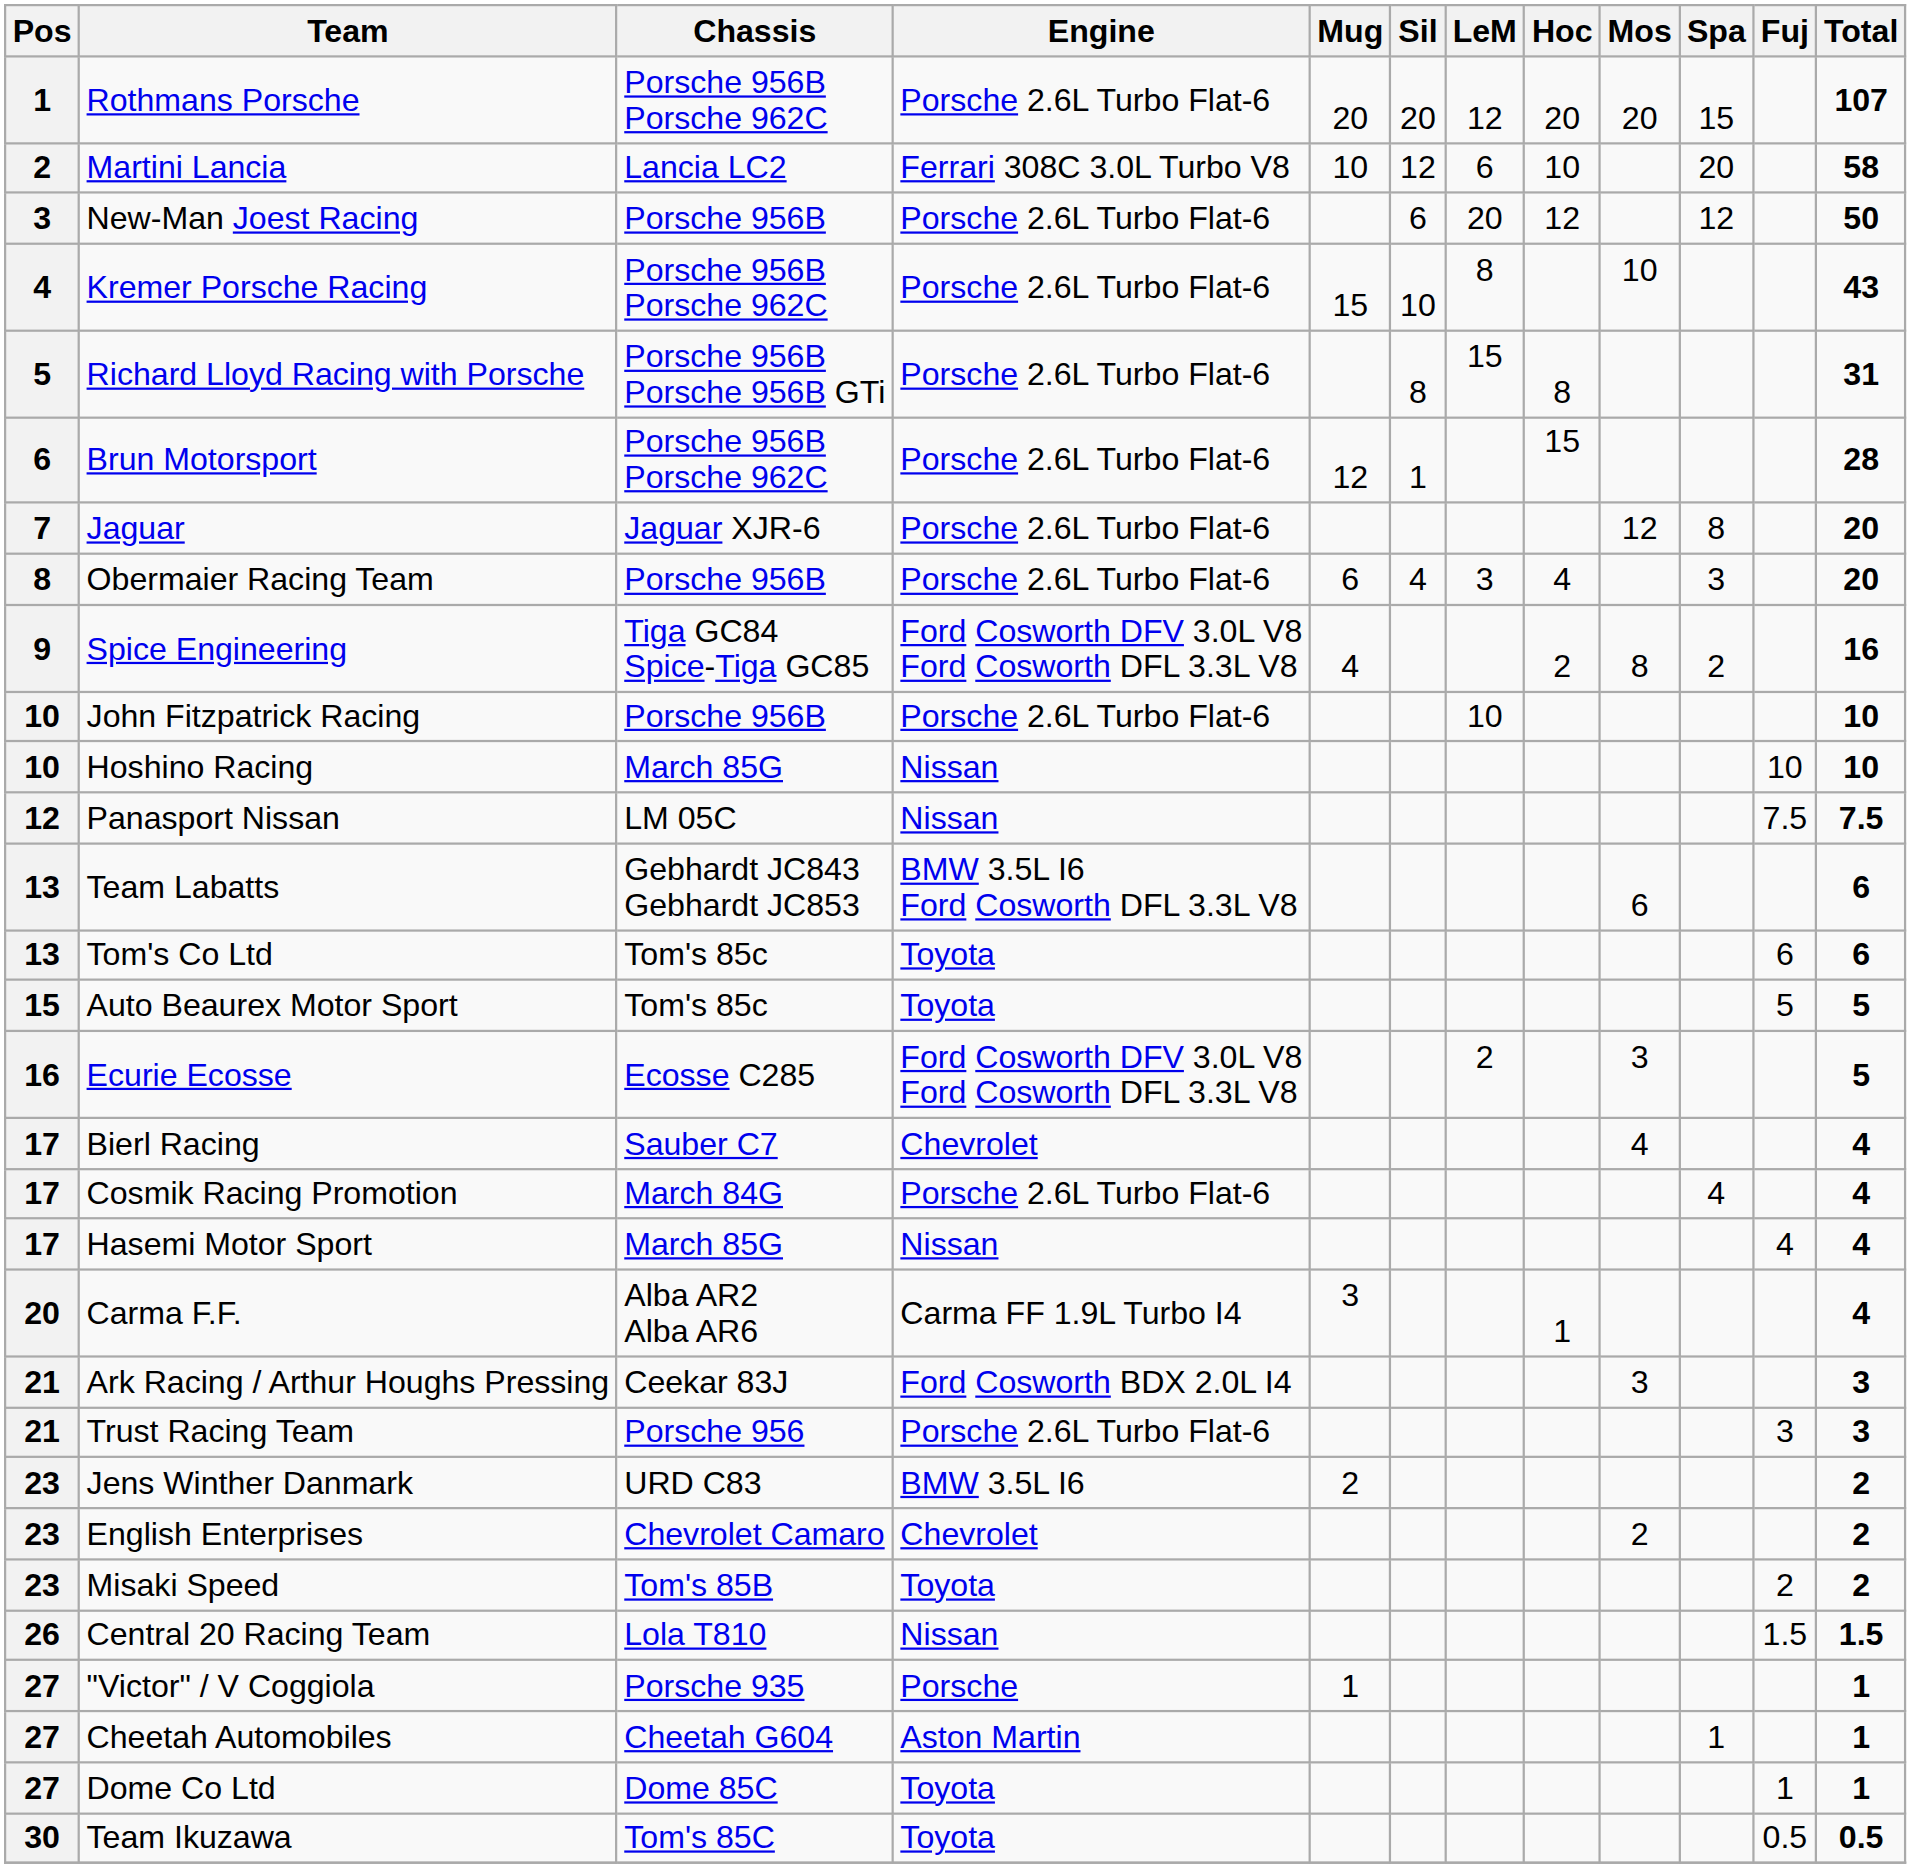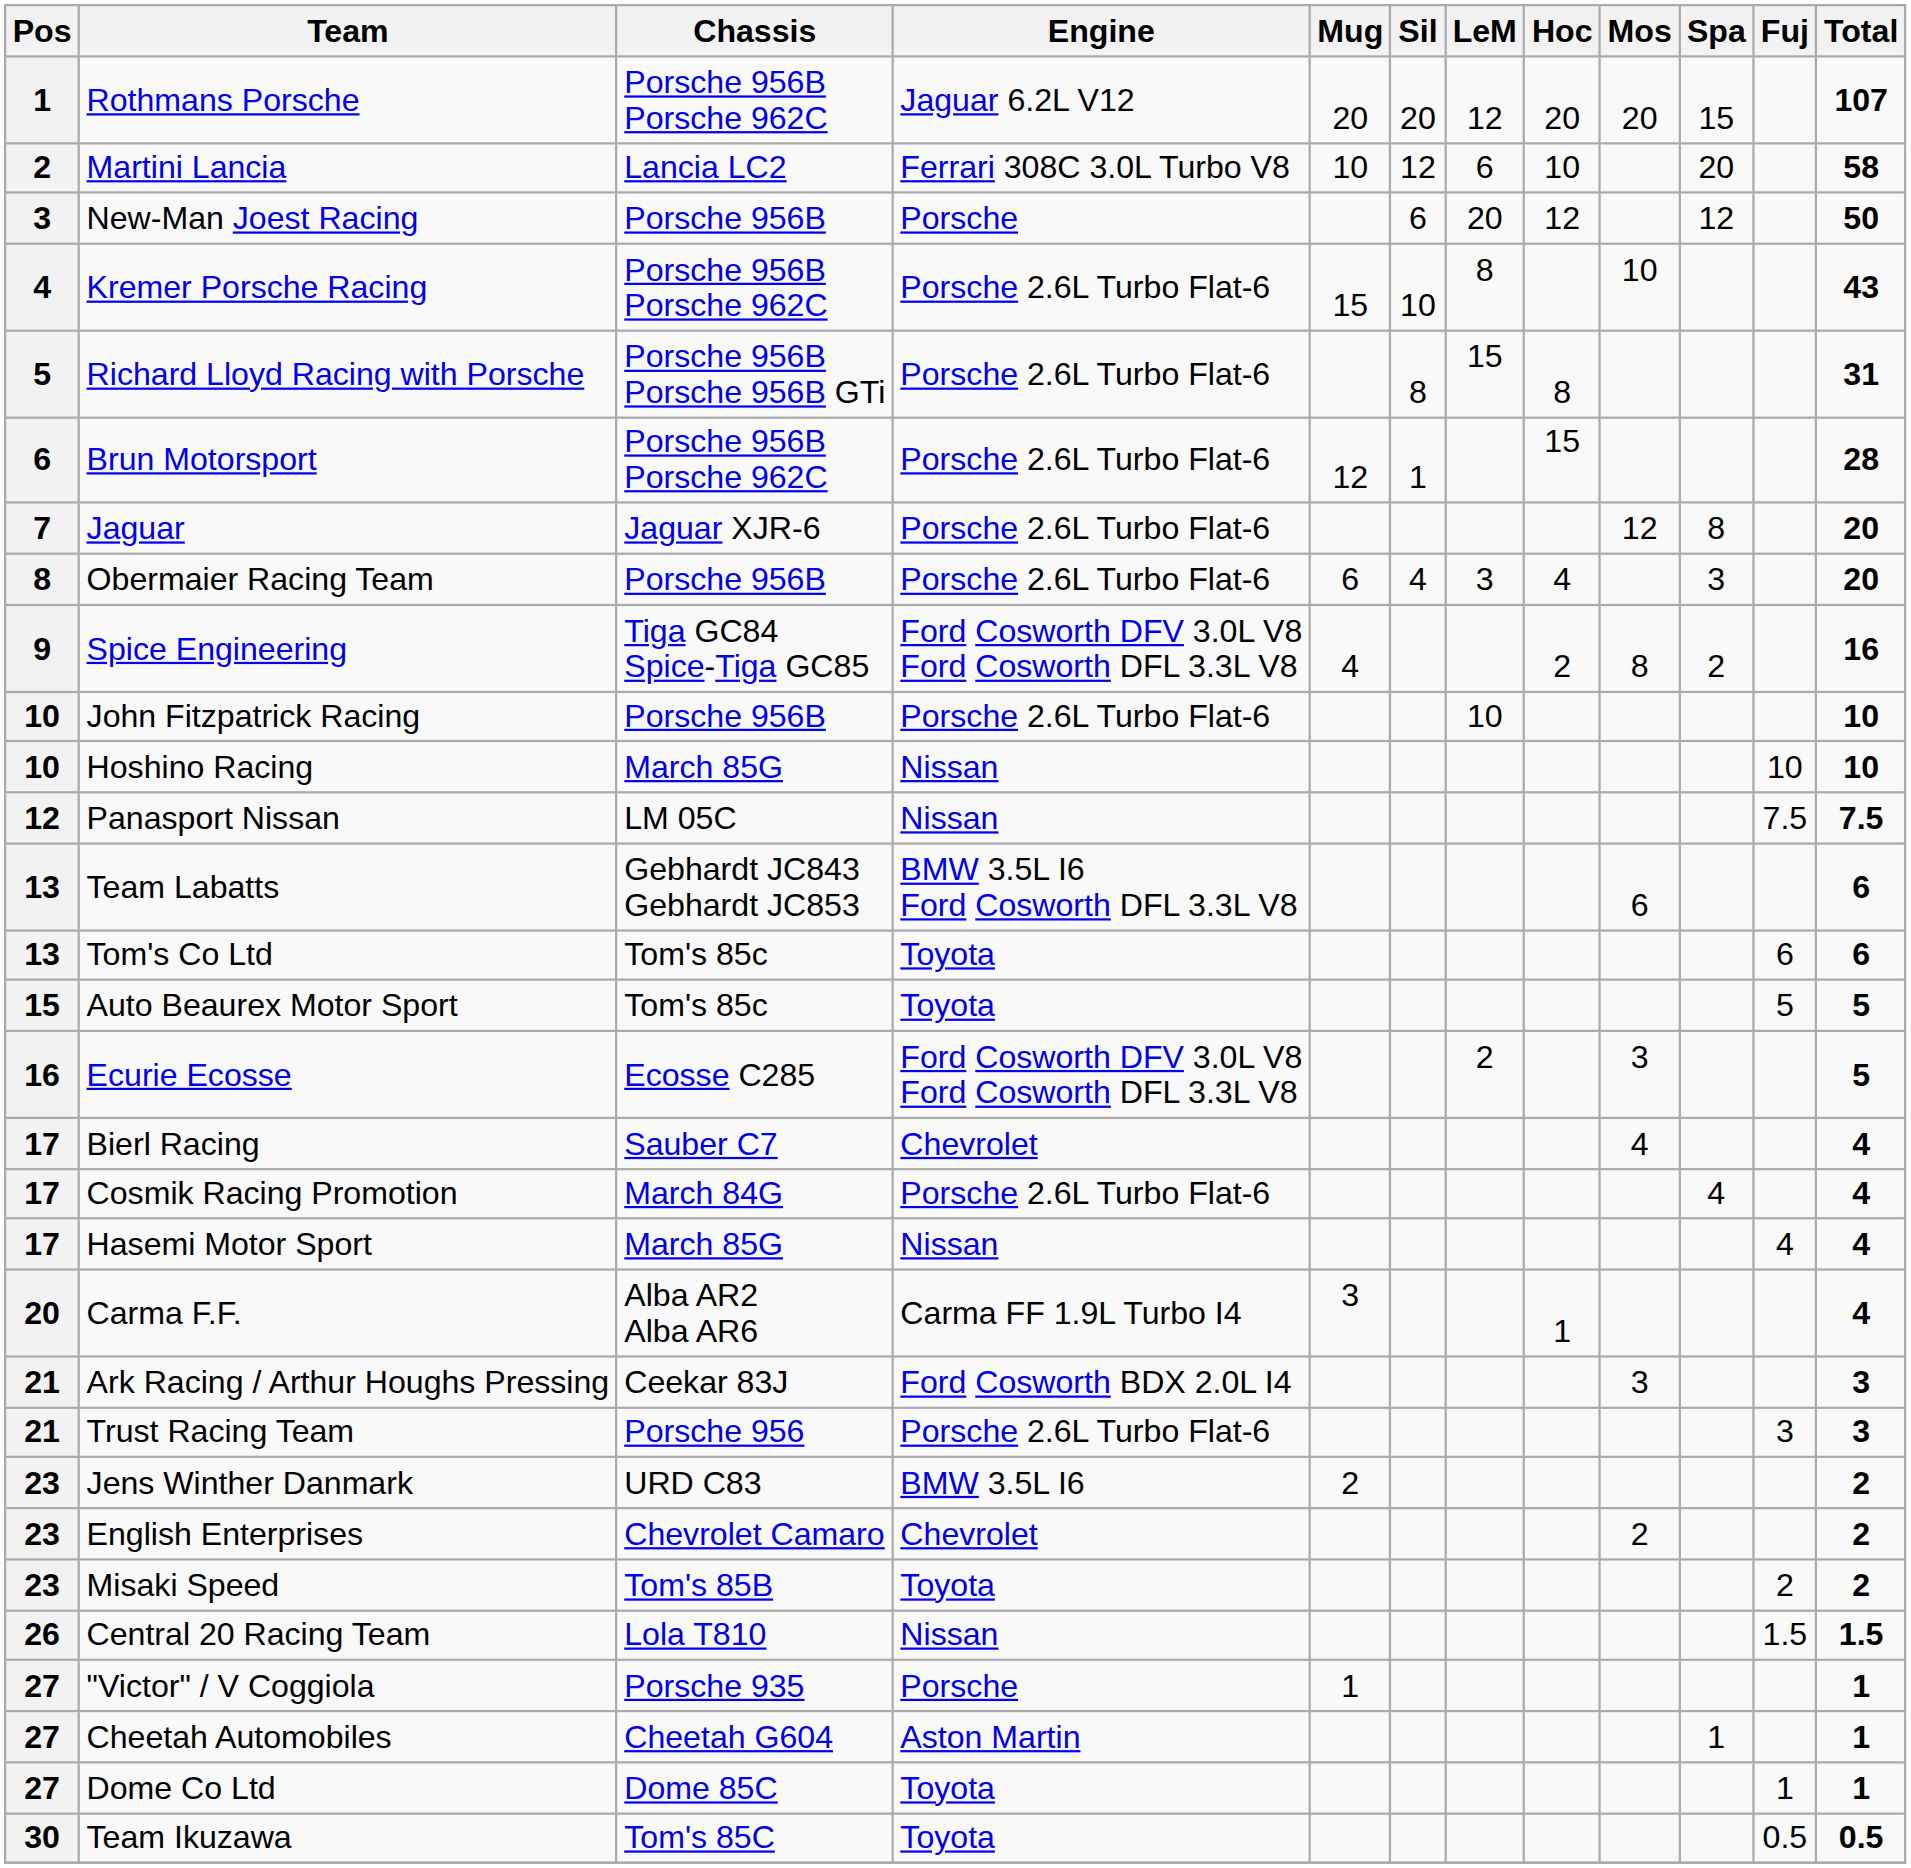 <table class="wikitable" style="font-size: 90%;">
 <tr>
 <th>Pos</th>
 <th>Team</th>
 <th>Chassis</th>
 <th>Engine</th>
 <th>Mug</th>
 <th>Sil</th>
 <th>LeM</th>
 <th>Hoc</th>
 <th>Mos</th>
 <th>Spa</th>
 <th>Fuj</th>
 <th>Total</th>
 </tr>
 <tr>
 <th>1</th>
 <td> <a href='#'>Rothmans Porsche</a></td>
 <td><a href='#'>Porsche 956B</a><br><a href='#'>Porsche 962C</a></td>
-<td><a href='#'>Porsche</a> 2.6L Turbo Flat-6</td>
+<td><a href='#'>Jaguar</a> 6.2L V12</td>
 <td align=center><br>20</td>
 <td align=center><br>20</td>
 <td align=center><br>12</td>
 <td align=center><br>20</td>
 <td align=center><br>20</td>
 <td align=center><br>15</td>
 <td></td>
 <td align=center><strong>107</strong></td>
 </tr>
 <tr>
 <th>2</th>
 <td> <a href='#'>Martini Lancia</a></td>
 <td><a href='#'>Lancia LC2</a></td>
 <td><a href='#'>Ferrari</a> 308C 3.0L Turbo V8</td>
 <td align=center>10</td>
 <td align=center>12</td>
 <td align=center>6</td>
 <td align=center>10</td>
 <td></td>
 <td align=center>20</td>
 <td></td>
 <td align=center><strong>58</strong></td>
 </tr>
 <tr>
 <th>3</th>
 <td> New-Man <a href='#'>Joest Racing</a></td>
 <td><a href='#'>Porsche 956B</a></td>
-<td><a href='#'>Porsche</a> 2.6L Turbo Flat-6</td>
+<td><a href='#'>Porsche</a></td>
 <td></td>
 <td align=center>6</td>
 <td align=center>20</td>
 <td align=center>12</td>
 <td></td>
 <td align=center>12</td>
 <td></td>
 <td align=center><strong>50</strong></td>
 </tr>
 <tr>
 <th>4</th>
 <td> <a href='#'>Kremer Porsche Racing</a></td>
 <td><a href='#'>Porsche 956B</a><br><a href='#'>Porsche 962C</a></td>
 <td><a href='#'>Porsche</a> 2.6L Turbo Flat-6</td>
 <td align=center><br>15</td>
 <td align=center><br>10</td>
 <td align=center>8<br><br></td>
 <td></td>
 <td align=center>10<br><br></td>
 <td></td>
 <td></td>
 <td align=center><strong>43</strong></td>
 </tr>
 <tr>
 <th>5</th>
 <td> <a href='#'>Richard Lloyd Racing with Porsche</a></td>
 <td><a href='#'>Porsche 956B</a><br><a href='#'>Porsche 956B</a> GTi</td>
 <td><a href='#'>Porsche</a> 2.6L Turbo Flat-6</td>
 <td></td>
 <td align=center><br>8</td>
 <td align=center>15<br><br></td>
 <td align=center><br>8</td>
 <td></td>
 <td></td>
 <td></td>
 <td align=center><strong>31</strong></td>
 </tr>
 <tr>
 <th>6</th>
 <td> <a href='#'>Brun Motorsport</a></td>
 <td><a href='#'>Porsche 956B</a><br><a href='#'>Porsche 962C</a></td>
 <td><a href='#'>Porsche</a> 2.6L Turbo Flat-6</td>
 <td align=center><br>12</td>
 <td align=center><br>1</td>
 <td></td>
 <td align=center>15<br><br></td>
 <td></td>
 <td></td>
 <td></td>
 <td align=center><strong>28</strong></td>
 </tr>
 <tr>
 <th>7</th>
 <td> <a href='#'>Jaguar</a></td>
 <td><a href='#'>Jaguar</a> XJR-6</td>
 <td><a href='#'>Porsche</a> 2.6L Turbo Flat-6</td>
 <td></td>
 <td></td>
 <td></td>
 <td></td>
 <td align=center>12</td>
 <td align=center>8</td>
 <td></td>
 <td align=center><strong>20</strong></td>
 </tr>
 <tr>
 <th>8</th>
 <td> Obermaier Racing Team</td>
 <td><a href='#'>Porsche 956B</a></td>
 <td><a href='#'>Porsche</a> 2.6L Turbo Flat-6</td>
 <td align=center>6</td>
 <td align=center>4</td>
 <td align=center>3</td>
 <td align=center>4</td>
 <td></td>
 <td align=center>3</td>
 <td></td>
 <td align=center><strong>20</strong></td>
 </tr>
 <tr>
 <th>9</th>
 <td> <a href='#'>Spice Engineering</a></td>
 <td><a href='#'>Tiga</a> GC84<br><a href='#'>Spice</a>-<a href='#'>Tiga</a> GC85</td>
 <td><a href='#'>Ford</a> <a href='#'>Cosworth DFV</a> 3.0L V8<br><a href='#'>Ford</a> <a href='#'>Cosworth</a> DFL 3.3L V8</td>
 <td align=center><br>4</td>
 <td></td>
 <td></td>
 <td align=center><br>2</td>
 <td align=center><br>8</td>
 <td align=center><br>2</td>
 <td></td>
 <td align=center><strong>16</strong></td>
 </tr>
 <tr>
 <th>10</th>
 <td> John Fitzpatrick Racing</td>
 <td><a href='#'>Porsche 956B</a></td>
 <td><a href='#'>Porsche</a> 2.6L Turbo Flat-6</td>
 <td></td>
 <td></td>
 <td align=center>10</td>
 <td></td>
 <td></td>
 <td></td>
 <td></td>
 <td align=center><strong>10</strong></td>
 </tr>
 <tr>
 <th>10</th>
 <td> Hoshino Racing</td>
 <td><a href='#'>March 85G</a></td>
 <td><a href='#'>Nissan</a></td>
 <td></td>
 <td></td>
 <td></td>
 <td></td>
 <td></td>
 <td></td>
 <td align=center>10</td>
 <td align=center><strong>10</strong></td>
 </tr>
 <tr>
 <th>12</th>
 <td> Panasport Nissan</td>
 <td>LM 05C</td>
 <td><a href='#'>Nissan</a></td>
 <td></td>
 <td></td>
 <td></td>
 <td></td>
 <td></td>
 <td></td>
 <td align=center>7.5</td>
 <td align=center><strong>7.5</strong></td>
 </tr>
 <tr>
 <th>13</th>
 <td> Team Labatts</td>
 <td>Gebhardt JC843<br>Gebhardt JC853</td>
 <td><a href='#'>BMW</a> 3.5L I6<br><a href='#'>Ford</a> <a href='#'>Cosworth</a> DFL 3.3L V8</td>
 <td></td>
 <td></td>
 <td></td>
 <td></td>
 <td align=center><br>6</td>
 <td></td>
 <td></td>
 <td align=center><strong>6</strong></td>
 </tr>
 <tr>
 <th>13</th>
 <td> Tom's Co Ltd</td>
 <td>Tom's 85c</td>
 <td><a href='#'>Toyota</a></td>
 <td></td>
 <td></td>
 <td></td>
 <td></td>
 <td></td>
 <td></td>
 <td align=center>6</td>
 <td align=center><strong>6</strong></td>
 </tr>
 <tr>
 <th>15</th>
 <td>Auto Beaurex Motor Sport</td>
 <td>Tom's 85c</td>
 <td><a href='#'>Toyota</a></td>
 <td></td>
 <td></td>
 <td></td>
 <td></td>
 <td></td>
 <td></td>
 <td align=center>5</td>
 <td align=center><strong>5</strong></td>
 </tr>
 <tr>
 <th>16</th>
 <td> <a href='#'>Ecurie Ecosse</a></td>
 <td><a href='#'>Ecosse</a> C285</td>
 <td><a href='#'>Ford</a> <a href='#'>Cosworth DFV</a> 3.0L V8<br><a href='#'>Ford</a> <a href='#'>Cosworth</a> DFL 3.3L V8</td>
 <td></td>
 <td></td>
 <td align=center>2<br><br></td>
 <td></td>
 <td align=center>3<br><br></td>
 <td></td>
 <td></td>
 <td align=center><strong>5</strong></td>
 </tr>
 <tr>
 <th>17</th>
 <td>Bierl Racing</td>
 <td><a href='#'>Sauber C7</a></td>
 <td><a href='#'>Chevrolet</a></td>
 <td></td>
 <td></td>
 <td></td>
 <td></td>
 <td align=center>4</td>
 <td></td>
 <td></td>
 <td align=center><strong>4</strong></td>
 </tr>
 <tr>
 <th>17</th>
 <td>Cosmik Racing Promotion</td>
 <td><a href='#'>March 84G</a></td>
 <td><a href='#'>Porsche</a> 2.6L Turbo Flat-6</td>
 <td></td>
 <td></td>
 <td></td>
 <td></td>
 <td></td>
 <td align=center>4</td>
 <td></td>
 <td align=center><strong>4</strong></td>
 </tr>
 <tr>
 <th>17</th>
 <td>Hasemi Motor Sport</td>
 <td><a href='#'>March 85G</a></td>
 <td><a href='#'>Nissan</a></td>
 <td></td>
 <td></td>
 <td></td>
 <td></td>
 <td></td>
 <td></td>
 <td align=center>4</td>
 <td align=center><strong>4</strong></td>
 </tr>
 <tr>
 <th>20</th>
 <td> Carma F.F.</td>
 <td>Alba AR2<br>Alba AR6</td>
 <td>Carma FF 1.9L Turbo I4</td>
 <td align=center>3<br><br></td>
 <td></td>
 <td></td>
 <td align=center><br>1</td>
 <td></td>
 <td></td>
 <td></td>
 <td align=center><strong>4</strong></td>
 </tr>
 <tr>
 <th>21</th>
 <td> Ark Racing / Arthur Houghs Pressing</td>
 <td>Ceekar 83J</td>
 <td><a href='#'>Ford</a> <a href='#'>Cosworth</a> BDX 2.0L I4</td>
 <td></td>
 <td></td>
 <td></td>
 <td></td>
 <td align=center>3</td>
 <td></td>
 <td></td>
 <td align=center><strong>3</strong></td>
 </tr>
 <tr>
 <th>21</th>
 <td> Trust Racing Team</td>
 <td><a href='#'>Porsche 956</a></td>
 <td><a href='#'>Porsche</a> 2.6L Turbo Flat-6</td>
 <td></td>
 <td></td>
 <td></td>
 <td></td>
 <td></td>
 <td></td>
 <td align=center>3</td>
 <td align=center><strong>3</strong></td>
 </tr>
 <tr>
 <th>23</th>
 <td> Jens Winther Danmark</td>
 <td>URD C83</td>
 <td><a href='#'>BMW</a> 3.5L I6</td>
 <td align=center>2</td>
 <td></td>
 <td></td>
 <td></td>
 <td></td>
 <td></td>
 <td></td>
 <td align=center><strong>2</strong></td>
 </tr>
 <tr>
 <th>23</th>
 <td>English Enterprises</td>
 <td><a href='#'>Chevrolet Camaro</a></td>
 <td><a href='#'>Chevrolet</a></td>
 <td></td>
 <td></td>
 <td></td>
 <td></td>
 <td align=center>2</td>
 <td></td>
 <td></td>
 <td align=center><strong>2</strong></td>
 </tr>
 <tr>
 <th>23</th>
 <td>Misaki Speed</td>
 <td><a href='#'>Tom's 85B</a></td>
 <td><a href='#'>Toyota</a></td>
 <td></td>
 <td></td>
 <td></td>
 <td></td>
 <td></td>
 <td></td>
 <td align=center>2</td>
 <td align=center><strong>2</strong></td>
 </tr>
 <tr>
 <th>26</th>
 <td>Central 20 Racing Team</td>
 <td><a href='#'>Lola T810</a></td>
 <td><a href='#'>Nissan</a></td>
 <td></td>
 <td></td>
 <td></td>
 <td></td>
 <td></td>
 <td></td>
 <td align=center>1.5</td>
 <td align=center><strong>1.5</strong></td>
 </tr>
 <tr>
 <th>27</th>
 <td>"Victor" / V Coggiola</td>
 <td><a href='#'>Porsche 935</a></td>
 <td><a href='#'>Porsche</a></td>
 <td align=center>1</td>
 <td></td>
 <td></td>
 <td></td>
 <td></td>
 <td></td>
 <td></td>
 <td align=center><strong>1</strong></td>
 </tr>
 <tr>
 <th>27</th>
 <td>Cheetah Automobiles</td>
 <td><a href='#'>Cheetah G604</a></td>
 <td><a href='#'>Aston Martin</a></td>
 <td></td>
 <td></td>
 <td></td>
 <td></td>
 <td></td>
 <td align=center>1</td>
 <td></td>
 <td align=center><strong>1</strong></td>
 </tr>
 <tr>
 <th>27</th>
 <td>Dome Co Ltd</td>
 <td><a href='#'>Dome 85C</a></td>
 <td><a href='#'>Toyota</a></td>
 <td></td>
 <td></td>
 <td></td>
 <td></td>
 <td></td>
 <td></td>
 <td align=center>1</td>
 <td align=center><strong>1</strong></td>
 </tr>
 <tr>
 <th>30</th>
 <td>Team Ikuzawa</td>
 <td><a href='#'>Tom's 85C</a></td>
 <td><a href='#'>Toyota</a></td>
 <td></td>
 <td></td>
 <td></td>
 <td></td>
 <td></td>
 <td></td>
 <td align=center>0.5</td>
 <td align=center><strong>0.5</strong></td>
 </tr>
 <tr>
 </tr>
 </table>
